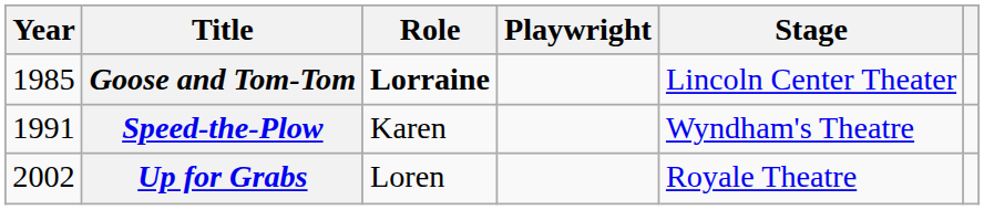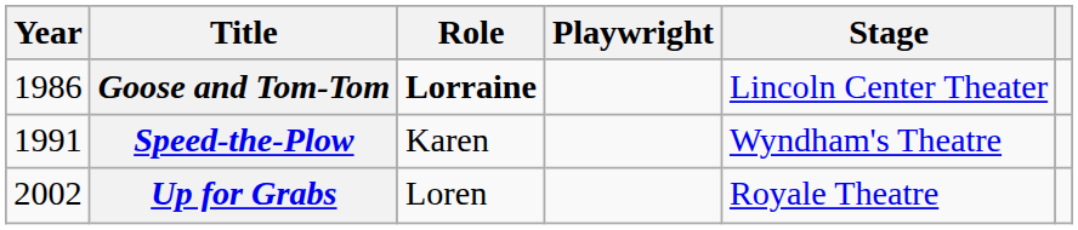 <table class="wikitable sortable plainrowheaders">
 <tr>
 <th scope="col">Year</th>
 <th scope="col">Title</th>
 <th scope="col">Role</th>
 <th scope="col">Playwright</th>
 <th scope="col">Stage</th>
 <th scope="col" class="unsortable"></th>
 </tr>
 <tr>
-<td>1985</td>
+<td>1986</td>
 <th scope="row"><em>Goose and Tom-Tom</em></th>
 <td><strong>Lorraine</strong></td>
 <td></td>
 <td><a href='#'>Lincoln Center Theater</a></td>
 <td style="text-align: center;"></td>
 </tr>
 <tr>
 <td>1991</td>
 <th scope="row"><em><a href='#'>Speed-the-Plow</a></em></th>
 <td>Karen</td>
 <td></td>
 <td><a href='#'>Wyndham's Theatre</a></td>
 <td style="text-align: center;"></td>
 </tr>
 <tr>
 <td>2002</td>
 <th scope="row"><em><a href='#'>Up for Grabs</a></em></th>
 <td>Loren</td>
 <td></td>
 <td><a href='#'>Royale Theatre</a></td>
 <td style="text-align: center;"></td>
 </tr>
 </table>
